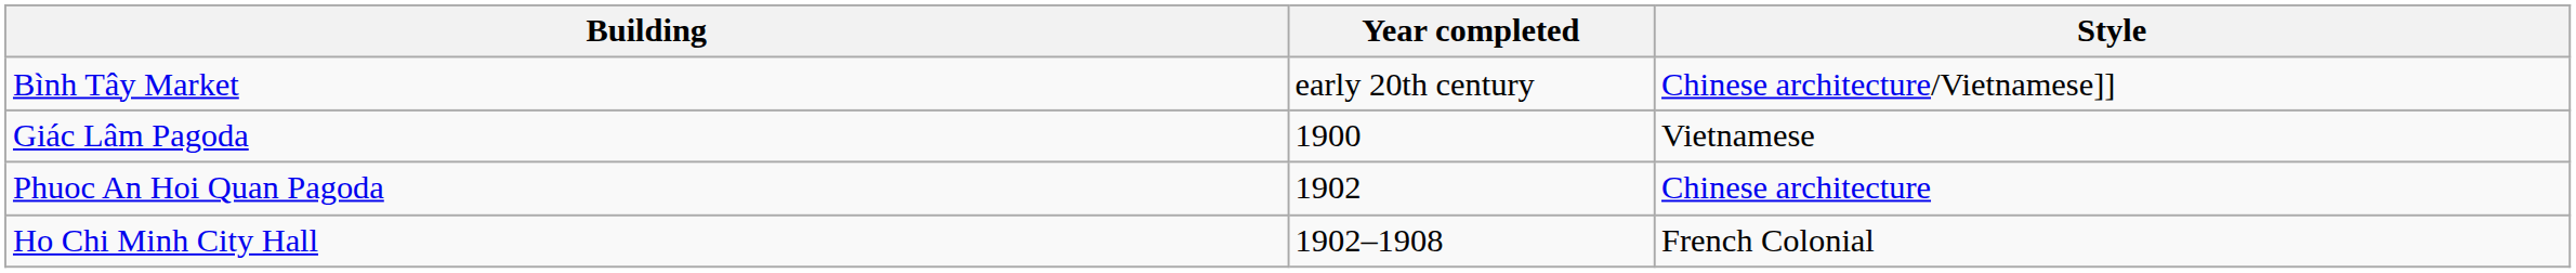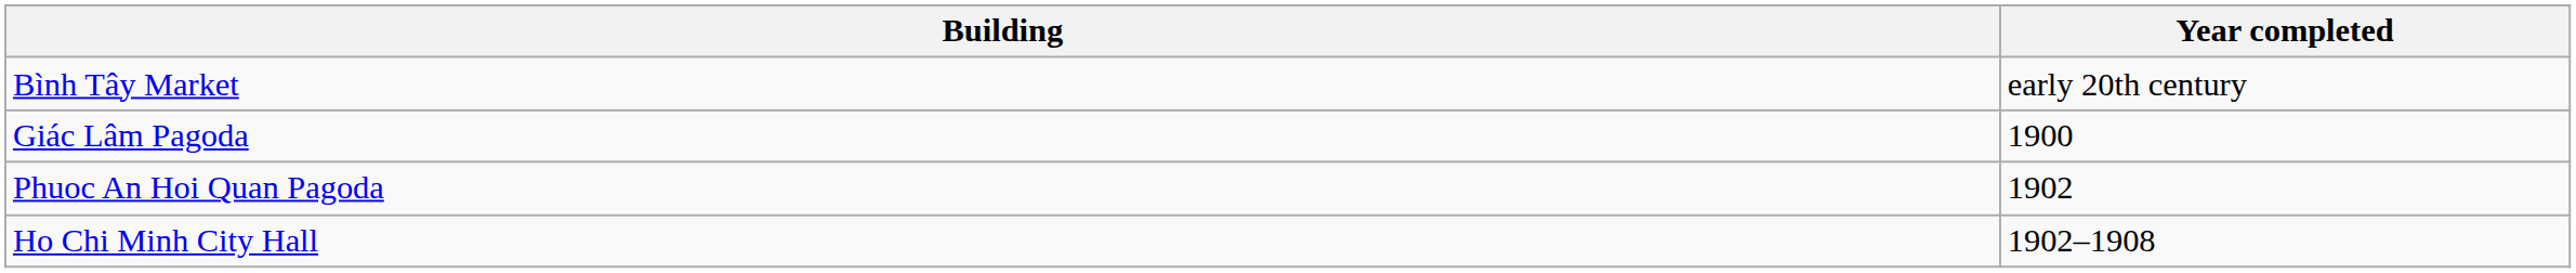 <table class="wikitable">
 <tr>
 <th width=28%>Building</th>
 <th width=8%>Year completed</th>
-<th width=20%>Style</th>
 </tr>
 <tr>
 <td><a href='#'>Bình Tây Market</a></td>
 <td>early 20th century</td>
-<td><a href='#'>Chinese architecture</a>/Vietnamese]]</td>
 </tr>
 <tr>
 <td><a href='#'>Giác Lâm Pagoda</a></td>
 <td>1900</td>
-<td>Vietnamese</td>
 </tr>
 <tr>
 <td><a href='#'>Phuoc An Hoi Quan Pagoda</a></td>
 <td>1902</td>
-<td><a href='#'>Chinese architecture</a></td>
 </tr>
 <tr>
 <td><a href='#'>Ho Chi Minh City Hall</a></td>
 <td>1902–1908</td>
-<td>French Colonial</td>
 </tr>
 </table>
